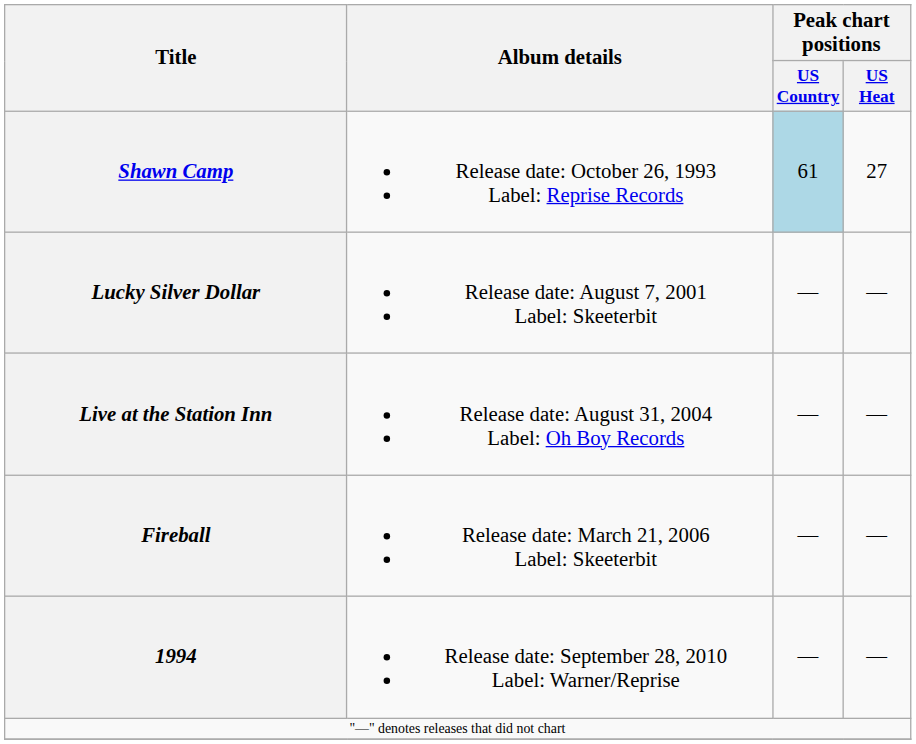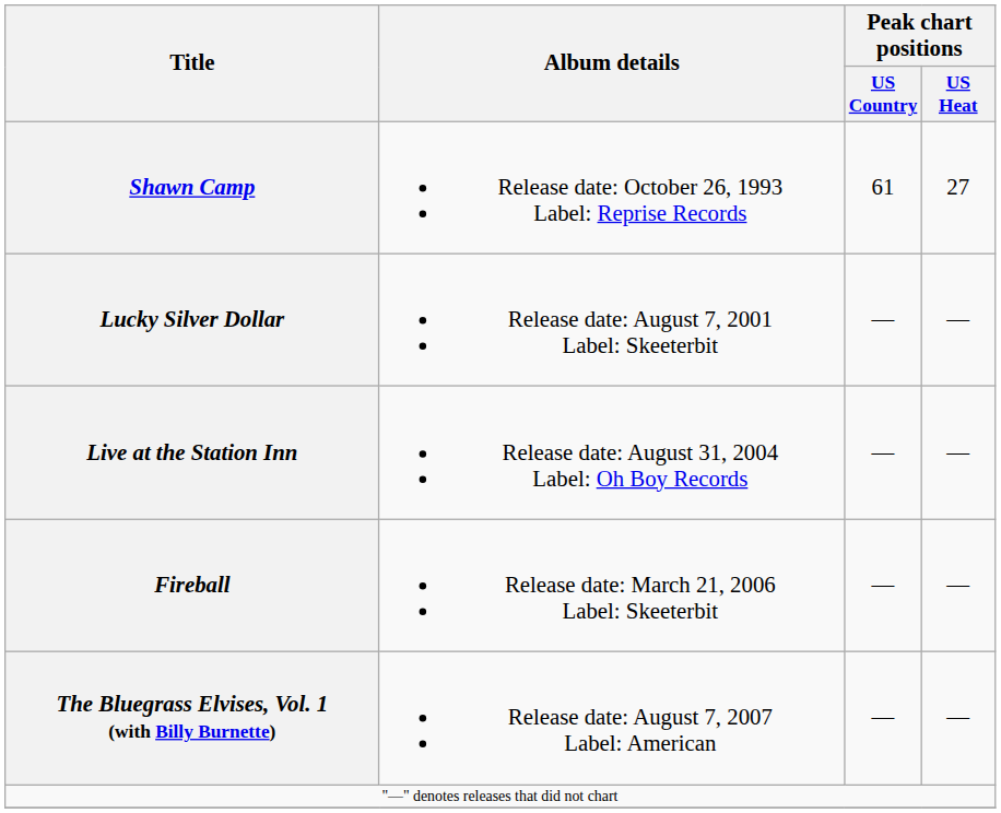 <table class="wikitable plainrowheaders" style="text-align:center;">
 <tr>
 <th rowspan="2" style="width:16em;">Title</th>
 <th rowspan="2" style="width:20em;">Album details</th>
 <th colspan="2">Peak chart<br>positions</th>
 </tr>
 <tr style="font-size:smaller;">
 <th width="45"><a href='#'>US Country</a></th>
 <th width="45"><a href='#'>US Heat</a></th>
 </tr>
 <tr>
 <th scope="row"><em><a href='#'>Shawn Camp</a></em></th>
 <td><br><ul><li>Release date: October 26, 1993</li><li>Label: <a href='#'>Reprise Records</a></li></ul></td>
-<td style="background: lightblue;">61</td>
+<td>61</td>
 <td>27</td>
 </tr>
 <tr>
 <th scope="row"><em>Lucky Silver Dollar</em></th>
 <td><br><ul><li>Release date: August 7, 2001</li><li>Label: Skeeterbit</li></ul></td>
 <td>—</td>
 <td>—</td>
 </tr>
 <tr>
 <th scope="row"><em>Live at the Station Inn</em></th>
 <td><br><ul><li>Release date: August 31, 2004</li><li>Label: <a href='#'>Oh Boy Records</a></li></ul></td>
 <td>—</td>
 <td>—</td>
 </tr>
 <tr>
 <th scope="row"><em>Fireball</em></th>
 <td><br><ul><li>Release date: March 21, 2006</li><li>Label: Skeeterbit</li></ul></td>
 <td>—</td>
 <td>—</td>
 </tr>
 <tr>
-<th scope="row"><em>1994</em></th>
-<td><br><ul><li>Release date: September 28, 2010</li><li>Label: Warner/Reprise</li></ul></td>
+<th scope="row"><em>The Bluegrass Elvises, Vol. 1</em><br><small>(with <a href='#'>Billy Burnette</a>)</small></th>
+<td><br><ul><li>Release date: August 7, 2007</li><li>Label: American</li></ul></td>
 <td>—</td>
 <td>—</td>
 </tr>
 <tr>
 <td colspan="4" style="font-size:8pt">"—" denotes releases that did not chart</td>
 </tr>
 <tr>
 </tr>
 </table>
